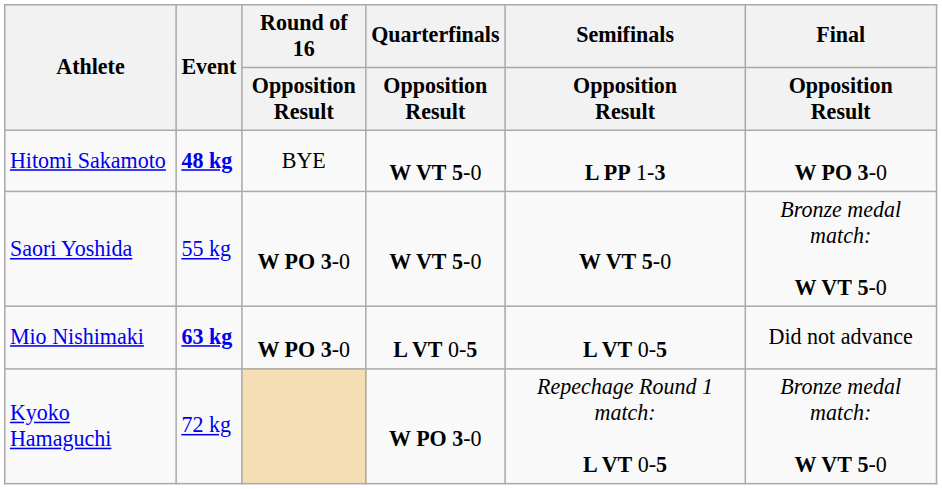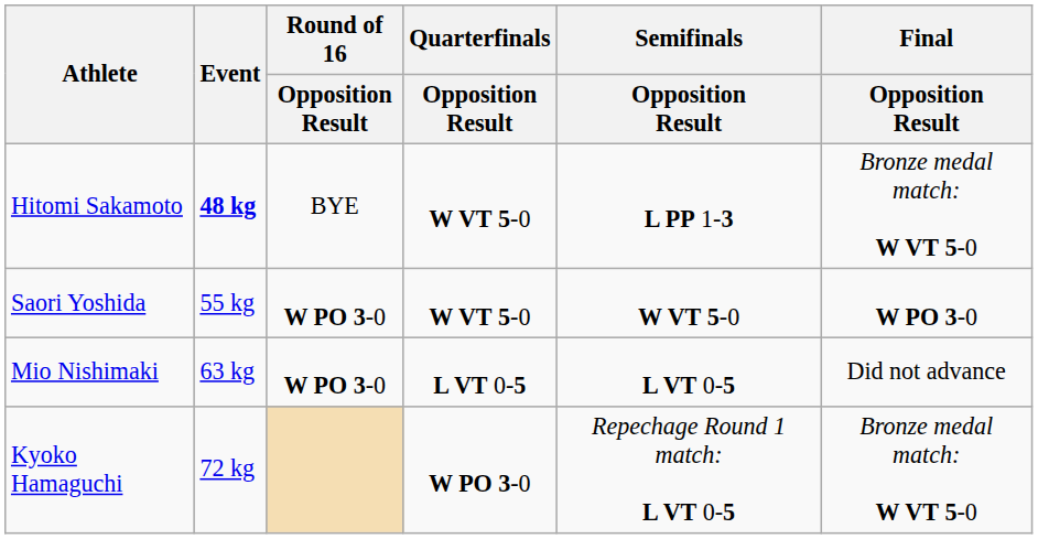 <table class="wikitable" border="1" style="font-size:90%">
 <tr>
 <th rowspan=2>Athlete</th>
 <th rowspan=2>Event</th>
 <th>Round of 16</th>
 <th>Quarterfinals</th>
 <th>Semifinals</th>
 <th>Final</th>
 </tr>
 <tr>
 <th>Opposition<br>Result</th>
 <th>Opposition<br>Result</th>
 <th>Opposition<br>Result</th>
 <th>Opposition<br>Result</th>
 </tr>
 <tr>
 <td><a href='#'>Hitomi Sakamoto</a></td>
 <td><strong><a href='#'>48 kg</a></strong></td>
 <td align=center>BYE</td>
 <td align=center><br><strong>W VT</strong> <strong>5</strong>-0</td>
 <td align=center><br><strong>L PP</strong> 1-<strong>3</strong></td>
-<td align=center><br><strong>W PO</strong> <strong>3</strong>-0<br></td>
+<td align=center><em>Bronze medal match:</em><br><br><strong>W VT</strong> <strong>5</strong>-0<br></td>
 </tr>
 <tr>
 <td><a href='#'>Saori Yoshida</a></td>
 <td><a href='#'>55 kg</a></td>
 <td align=center><br><strong>W PO</strong> <strong>3</strong>-0</td>
 <td align=center><br><strong>W VT</strong> <strong>5</strong>-0</td>
 <td align=center><br><strong>W VT</strong> <strong>5</strong>-0</td>
-<td align=center><em>Bronze medal match:</em><br><br><strong>W VT</strong> <strong>5</strong>-0<br></td>
+<td align=center><br><strong>W PO</strong> <strong>3</strong>-0<br></td>
 </tr>
 <tr>
 <td><a href='#'>Mio Nishimaki</a></td>
-<td><strong><a href='#'>63 kg</a></strong></td>
+<td><a href='#'>63 kg</a></td>
 <td align=center><br><strong>W PO</strong> <strong>3</strong>-0</td>
 <td align=center><br><strong>L VT</strong> 0-<strong>5</strong></td>
 <td align=center><br><strong>L VT</strong> 0-<strong>5</strong></td>
 <td align=center colspan="7">Did not advance</td>
 </tr>
 <tr>
 <td><a href='#'>Kyoko Hamaguchi</a></td>
 <td><a href='#'>72 kg</a></td>
 <td bgcolor="wheat"></td>
 <td align=center><br><strong>W PO</strong> <strong>3</strong>-0</td>
 <td align=center><em>Repechage Round 1 match:</em><br><br><strong>L VT</strong> 0-<strong>5</strong></td>
 <td align=center><em>Bronze medal match:</em><br><br><strong>W VT</strong> <strong>5</strong>-0<br></td>
 </tr>
 </table>
